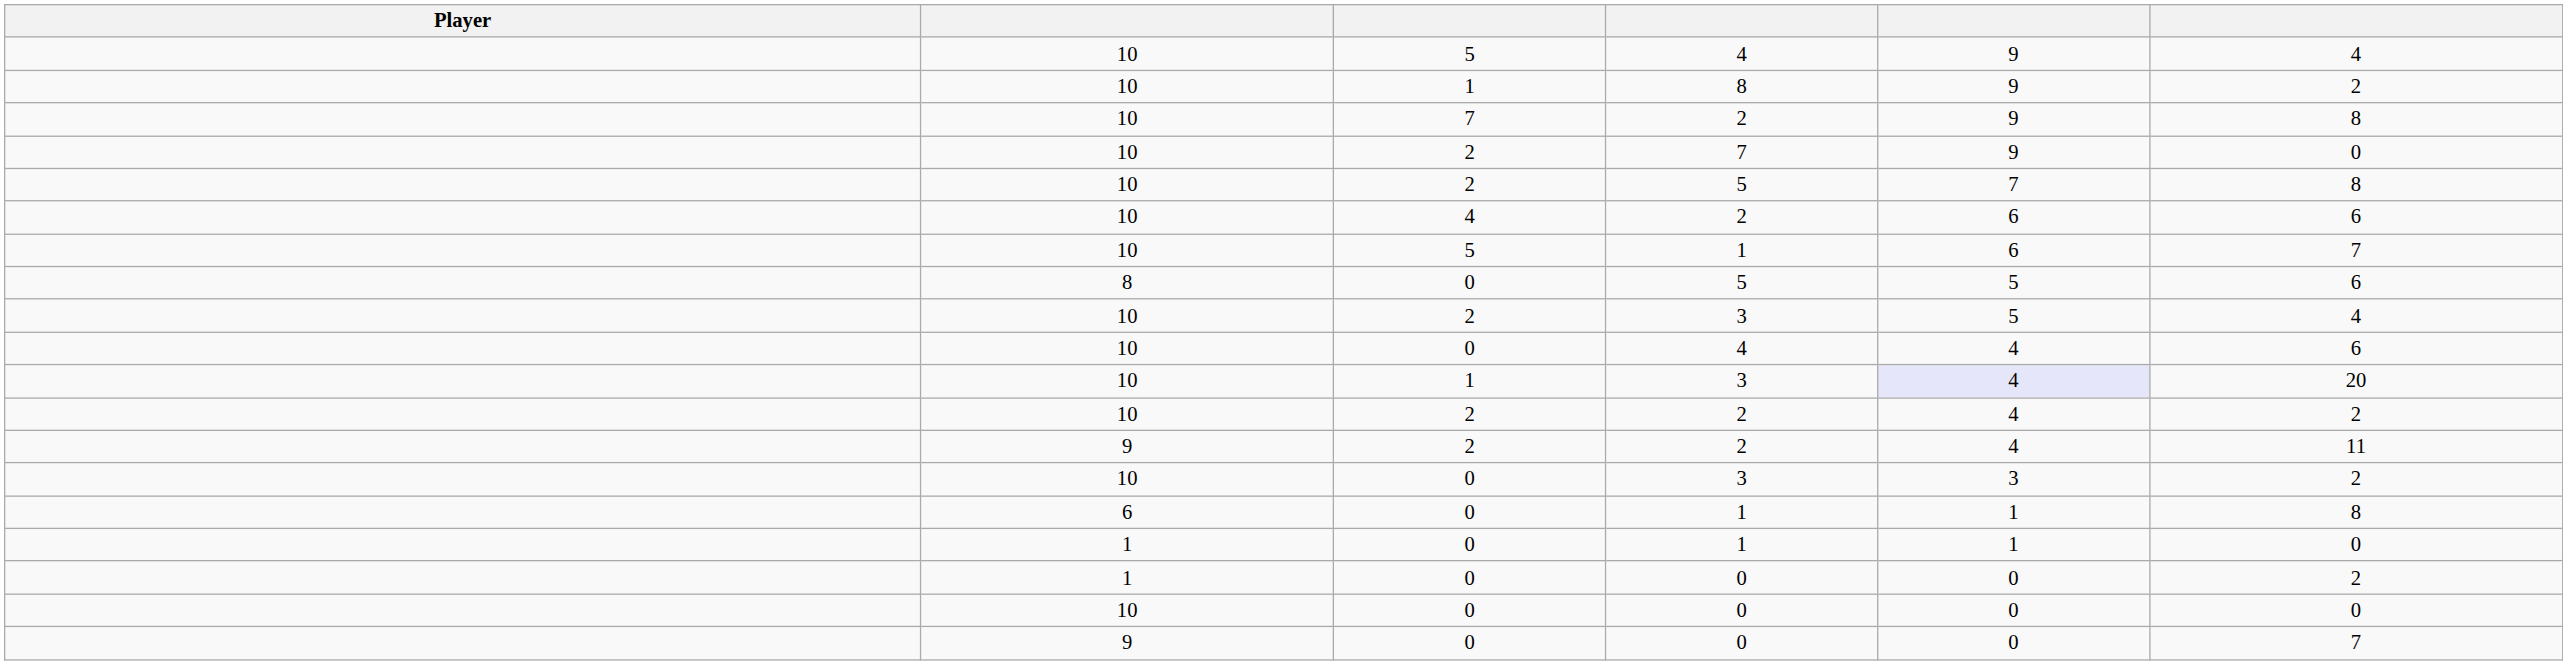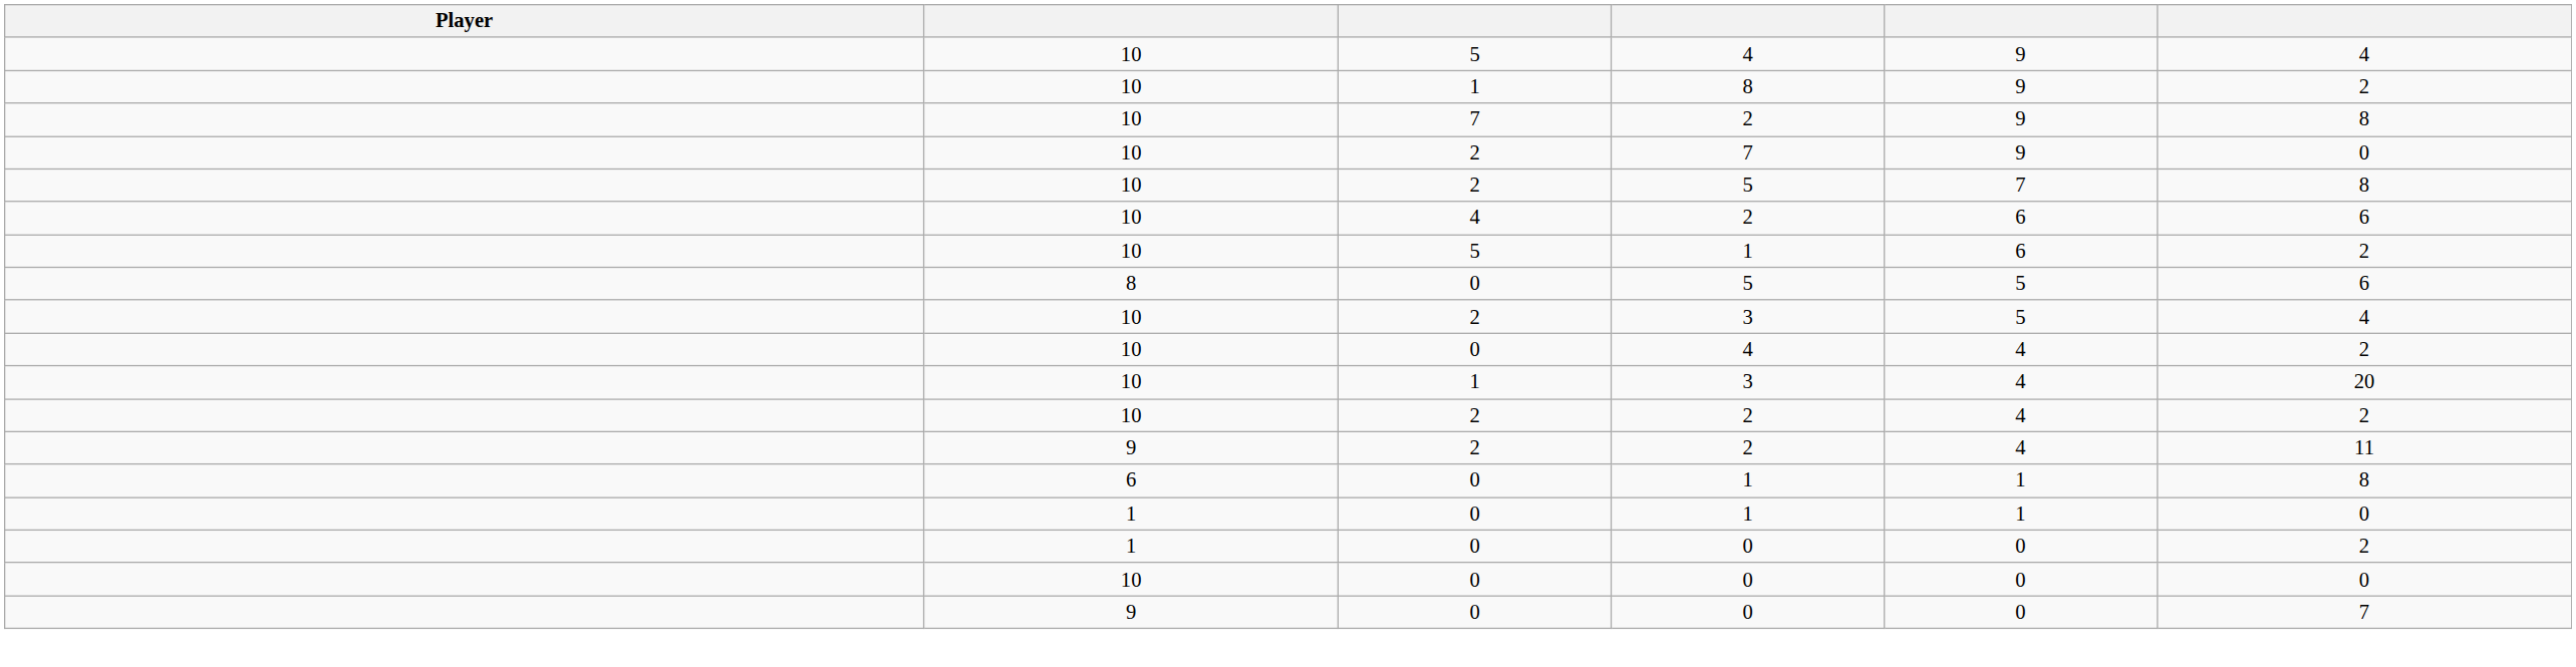 <table class="wikitable sortable" style="width:100%;">
 <tr align=center>
 <th>Player</th>
 <th></th>
 <th></th>
 <th></th>
 <th></th>
 <th></th>
 </tr>
 <tr align=center>
 <td></td>
 <td>10</td>
 <td>5</td>
 <td>4</td>
 <td>9</td>
 <td>4</td>
 </tr>
 <tr align=center>
 <td></td>
 <td>10</td>
 <td>1</td>
 <td>8</td>
 <td>9</td>
 <td>2</td>
 </tr>
 <tr align=center>
 <td></td>
 <td>10</td>
 <td>7</td>
 <td>2</td>
 <td>9</td>
 <td>8</td>
 </tr>
 <tr align=center>
 <td></td>
 <td>10</td>
 <td>2</td>
 <td>7</td>
 <td>9</td>
 <td>0</td>
 </tr>
 <tr align=center>
 <td></td>
 <td>10</td>
 <td>2</td>
 <td>5</td>
 <td>7</td>
 <td>8</td>
 </tr>
 <tr align=center>
 <td></td>
 <td>10</td>
 <td>4</td>
 <td>2</td>
 <td>6</td>
 <td>6</td>
 </tr>
 <tr align=center>
 <td></td>
 <td>10</td>
 <td>5</td>
 <td>1</td>
 <td>6</td>
-<td>7</td>
+<td>2</td>
 </tr>
 <tr align=center>
 <td></td>
 <td>8</td>
 <td>0</td>
 <td>5</td>
 <td>5</td>
 <td>6</td>
 </tr>
 <tr align=center>
 <td></td>
 <td>10</td>
 <td>2</td>
 <td>3</td>
 <td>5</td>
 <td>4</td>
 </tr>
 <tr align=center>
 <td></td>
 <td>10</td>
 <td>0</td>
 <td>4</td>
 <td>4</td>
-<td>6</td>
+<td>2</td>
 </tr>
 <tr align=center>
 <td></td>
 <td>10</td>
 <td>1</td>
 <td>3</td>
-<td style="background: lavender;">4</td>
+<td>4</td>
 <td>20</td>
 </tr>
 <tr align=center>
 <td></td>
 <td>10</td>
 <td>2</td>
 <td>2</td>
 <td>4</td>
 <td>2</td>
 </tr>
 <tr align=center>
 <td></td>
 <td>9</td>
 <td>2</td>
 <td>2</td>
 <td>4</td>
 <td>11</td>
-</tr>
-<tr align=center>
-<td></td>
-<td>10</td>
-<td>0</td>
-<td>3</td>
-<td>3</td>
-<td>2</td>
 </tr>
 <tr align=center>
 <td></td>
 <td>6</td>
 <td>0</td>
 <td>1</td>
 <td>1</td>
 <td>8</td>
 </tr>
 <tr align=center>
 <td></td>
 <td>1</td>
 <td>0</td>
 <td>1</td>
 <td>1</td>
 <td>0</td>
 </tr>
 <tr align=center>
 <td></td>
 <td>1</td>
 <td>0</td>
 <td>0</td>
 <td>0</td>
 <td>2</td>
 </tr>
 <tr align=center>
 <td></td>
 <td>10</td>
 <td>0</td>
 <td>0</td>
 <td>0</td>
 <td>0</td>
 </tr>
 <tr align=center>
 <td></td>
 <td>9</td>
 <td>0</td>
 <td>0</td>
 <td>0</td>
 <td>7</td>
 </tr>
 </table>
